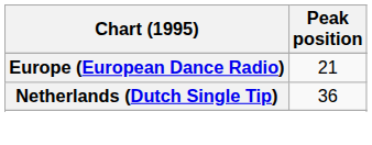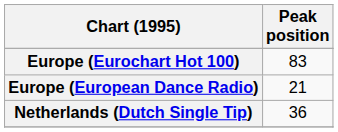 <table class="wikitable sortable plainrowheaders" style="text-align:center">
 <tr>
 <th scope="col">Chart (1995)</th>
 <th scope="col">Peak<br>position</th>
 </tr>
 <tr>
 </tr>
 <tr>
+</tr>
+<tr>
+<th scope="row">Europe (<a href='#'>Eurochart Hot 100</a>)</th>
+<td>83</td>
 </tr>
 <tr>
 <th scope="row">Europe (<a href='#'>European Dance Radio</a>)</th>
 <td>21</td>
 </tr>
 <tr>
 <th scope="row">Netherlands (<a href='#'>Dutch Single Tip</a>)</th>
 <td>36</td>
 </tr>
 <tr>
 </tr>
 <tr>
 </tr>
 <tr>
 </tr>
 <tr>
 </tr>
 <tr>
 </tr>
 <tr>
 </tr>
 <tr>
 </tr>
 <tr>
 </tr>
 </table>
